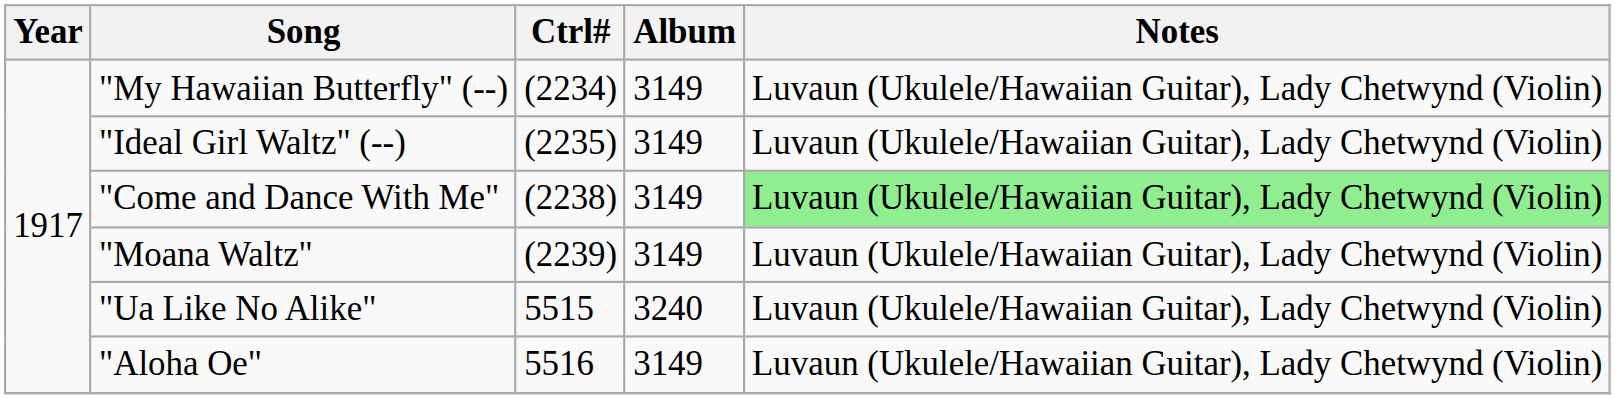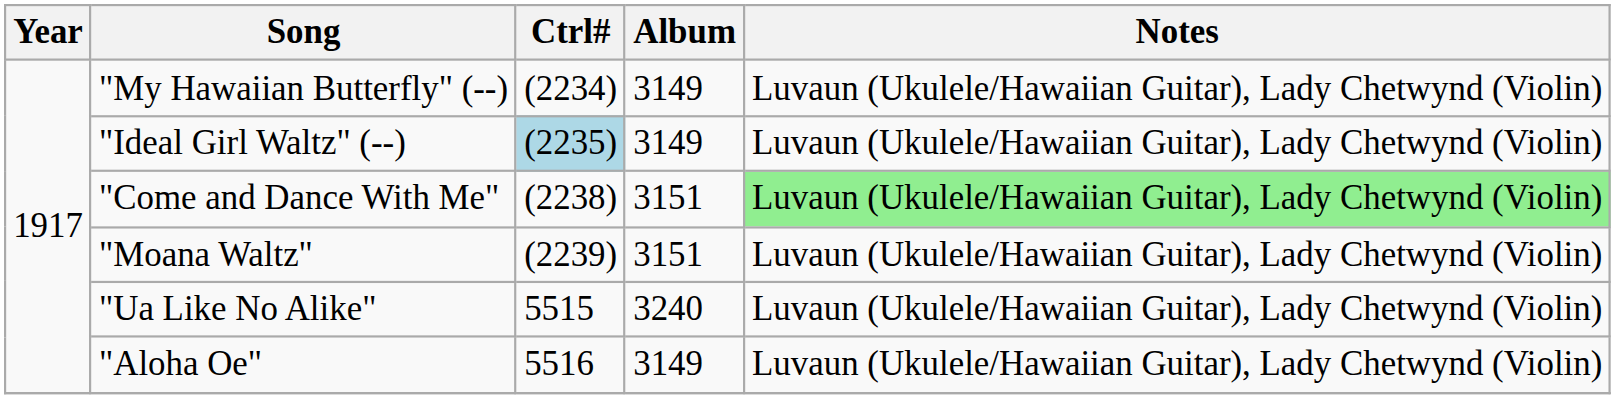 <table class="wikitable">
 <tr>
 <th>Year</th>
 <th>Song</th>
 <th>Ctrl#</th>
 <th>Album</th>
 <th>Notes</th>
 </tr>
 <tr>
 <td rowspan=6>1917</td>
 <td>"My Hawaiian Butterfly" (--)</td>
 <td>(2234)</td>
 <td>3149</td>
 <td>Luvaun (Ukulele/Hawaiian Guitar), Lady Chetwynd (Violin)</td>
 </tr>
 <tr>
 <td>"Ideal Girl Waltz" (--)</td>
-<td>(2235)</td>
+<td style="background: lightblue;">(2235)</td>
 <td>3149</td>
 <td>Luvaun (Ukulele/Hawaiian Guitar), Lady Chetwynd (Violin)</td>
 </tr>
 <tr>
 <td>"Come and Dance With Me"</td>
 <td>(2238)</td>
-<td>3149</td>
+<td>3151</td>
 <td style="background: lightgreen;">Luvaun (Ukulele/Hawaiian Guitar), Lady Chetwynd (Violin)</td>
 </tr>
 <tr>
 <td>"Moana Waltz"</td>
 <td>(2239)</td>
-<td>3149</td>
+<td>3151</td>
 <td>Luvaun (Ukulele/Hawaiian Guitar), Lady Chetwynd (Violin)</td>
 </tr>
 <tr>
 <td>"Ua Like No Alike"</td>
 <td>5515</td>
 <td>3240</td>
 <td>Luvaun (Ukulele/Hawaiian Guitar), Lady Chetwynd (Violin)</td>
 </tr>
 <tr>
 <td>"Aloha Oe"</td>
 <td>5516</td>
 <td>3149</td>
 <td>Luvaun (Ukulele/Hawaiian Guitar), Lady Chetwynd (Violin)</td>
 </tr>
 <tr>
 </tr>
 </table>
